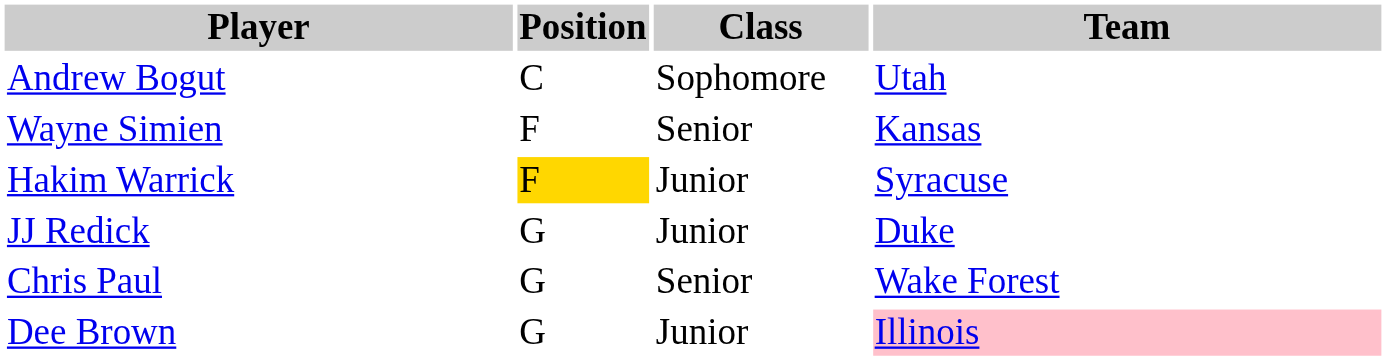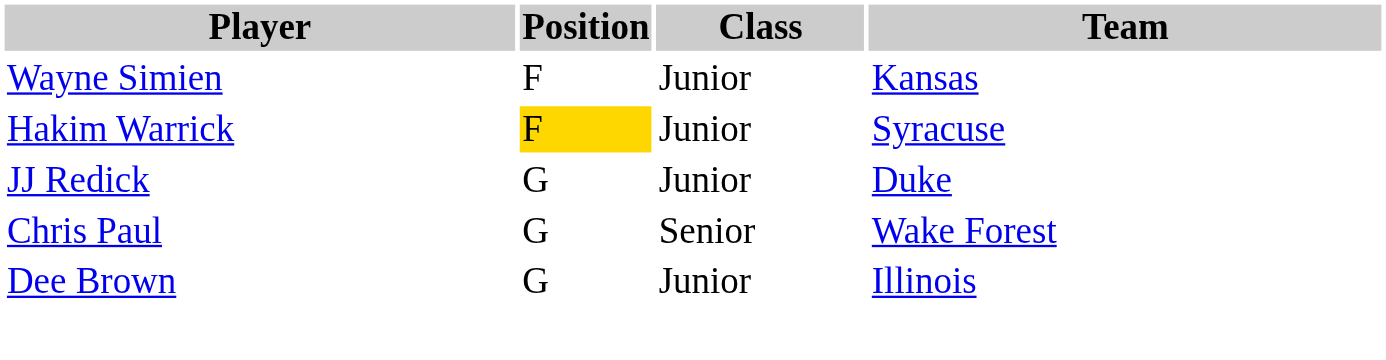 <table style="width:600px" "border:'1' 'solid' 'gray'">
 <tr>
 <th bgcolor="#CCCCCC" style="width:40%">Player</th>
 <th bgcolor="#CCCCCC" style="width:4%">Position</th>
 <th bgcolor="#CCCCCC" style="width:16%">Class</th>
 <th bgcolor="#CCCCCC" style="width:40%">Team</th>
 </tr>
 <tr>
-<td><a href='#'>Andrew Bogut</a></td>
-<td>C</td>
-<td>Sophomore</td>
-<td><a href='#'>Utah</a></td>
-</tr>
-<tr>
 <td><a href='#'>Wayne Simien</a></td>
 <td>F</td>
-<td>Senior</td>
+<td>Junior</td>
 <td><a href='#'>Kansas</a></td>
 </tr>
 <tr>
 <td><a href='#'>Hakim Warrick</a></td>
 <td style="background: gold;">F</td>
 <td>Junior</td>
 <td><a href='#'>Syracuse</a></td>
 </tr>
 <tr>
 <td><a href='#'>JJ Redick</a></td>
 <td>G</td>
 <td>Junior</td>
 <td><a href='#'>Duke</a></td>
 </tr>
 <tr>
 <td><a href='#'>Chris Paul</a></td>
 <td>G</td>
 <td>Senior</td>
 <td><a href='#'>Wake Forest</a></td>
 </tr>
 <tr>
 <td><a href='#'>Dee Brown</a></td>
 <td>G</td>
 <td>Junior</td>
-<td style="background: pink;"><a href='#'>Illinois</a></td>
+<td><a href='#'>Illinois</a></td>
 </tr>
 </table>
